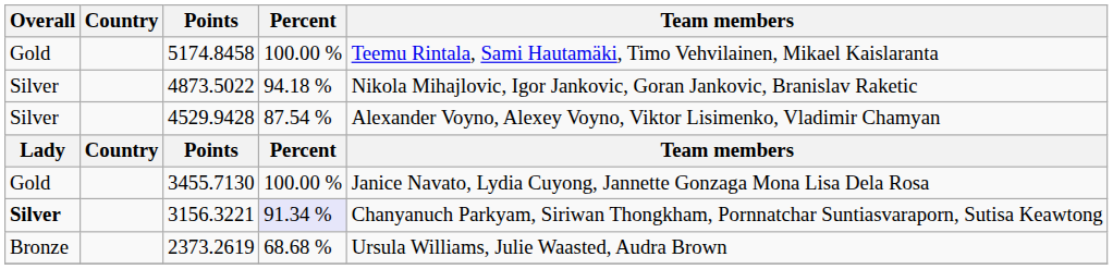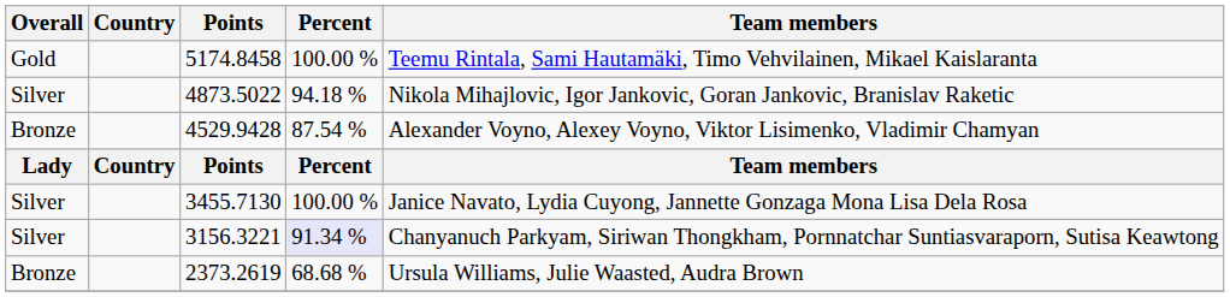 <table class="wikitable" style="text-align: left;">
 <tr>
 <th>Overall</th>
 <th>Country</th>
 <th>Points</th>
 <th>Percent</th>
 <th>Team members</th>
 </tr>
 <tr>
 <td> Gold</td>
 <td></td>
 <td>5174.8458</td>
 <td>100.00 %</td>
 <td><a href='#'>Teemu Rintala</a>, <a href='#'>Sami Hautamäki</a>, Timo Vehvilainen, Mikael Kaislaranta</td>
 </tr>
 <tr>
 <td> Silver</td>
 <td></td>
 <td>4873.5022</td>
 <td>94.18 %</td>
 <td>Nikola Mihajlovic, Igor Jankovic, Goran Jankovic, Branislav Raketic</td>
 </tr>
 <tr>
-<td> Silver</td>
+<td> Bronze</td>
 <td></td>
 <td>4529.9428</td>
 <td>87.54 %</td>
 <td>Alexander Voyno, Alexey Voyno, Viktor Lisimenko, Vladimir Chamyan</td>
 </tr>
 <tr>
 <th>Lady</th>
 <th>Country</th>
 <th>Points</th>
 <th>Percent</th>
 <th>Team members</th>
 </tr>
 <tr>
-<td> Gold</td>
+<td> Silver</td>
 <td></td>
 <td>3455.7130</td>
 <td>100.00 %</td>
 <td>Janice Navato, Lydia Cuyong, Jannette Gonzaga Mona Lisa Dela Rosa</td>
 </tr>
 <tr>
-<td><strong> Silver</strong></td>
+<td> Silver</td>
 <td></td>
 <td>3156.3221</td>
 <td style="background: lavender;">91.34 %</td>
 <td>Chanyanuch Parkyam, Siriwan Thongkham, Pornnatchar Suntiasvaraporn, Sutisa Keawtong</td>
 </tr>
 <tr>
 <td> Bronze</td>
 <td></td>
 <td>2373.2619</td>
 <td>68.68 %</td>
 <td>Ursula Williams, Julie Waasted, Audra Brown</td>
 </tr>
 <tr>
 </tr>
 </table>
